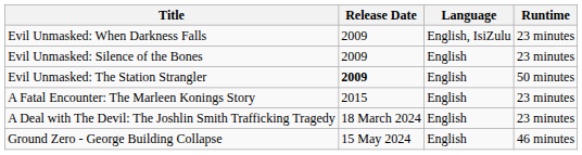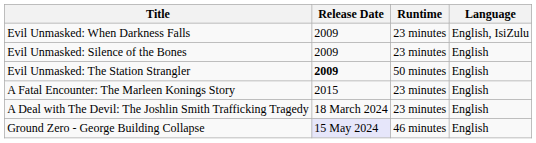 <table class="wikitable">
 <tr>
 <th>Title</th>
 <th>Release Date</th>
+<th>Runtime</th>
 <th>Language</th>
-<th>Runtime</th>
 </tr>
 <tr>
 <td>Evil Unmasked: When Darkness Falls</td>
 <td>2009</td>
+<td>23 minutes</td>
 <td>English, IsiZulu</td>
-<td>23 minutes</td>
 </tr>
 <tr>
 <td>Evil Unmasked: Silence of the Bones</td>
 <td>2009</td>
+<td>23 minutes</td>
 <td>English</td>
-<td>23 minutes</td>
 </tr>
 <tr>
 <td>Evil Unmasked: The Station Strangler</td>
 <td><strong>2009</strong></td>
+<td>50 minutes</td>
 <td>English</td>
-<td>50 minutes</td>
 </tr>
 <tr>
 <td>A Fatal Encounter: The Marleen Konings Story</td>
 <td>2015</td>
+<td>23 minutes</td>
 <td>English</td>
-<td>23 minutes</td>
 </tr>
 <tr>
 <td>A Deal with The Devil: The Joshlin Smith Trafficking Tragedy</td>
 <td>18 March 2024</td>
+<td>23 minutes</td>
 <td>English</td>
-<td>23 minutes</td>
 </tr>
 <tr>
 <td>Ground Zero - George Building Collapse</td>
-<td>15 May 2024</td>
+<td style="background: lavender;">15 May 2024</td>
+<td>46 minutes</td>
 <td>English</td>
-<td>46 minutes</td>
 </tr>
 </table>
